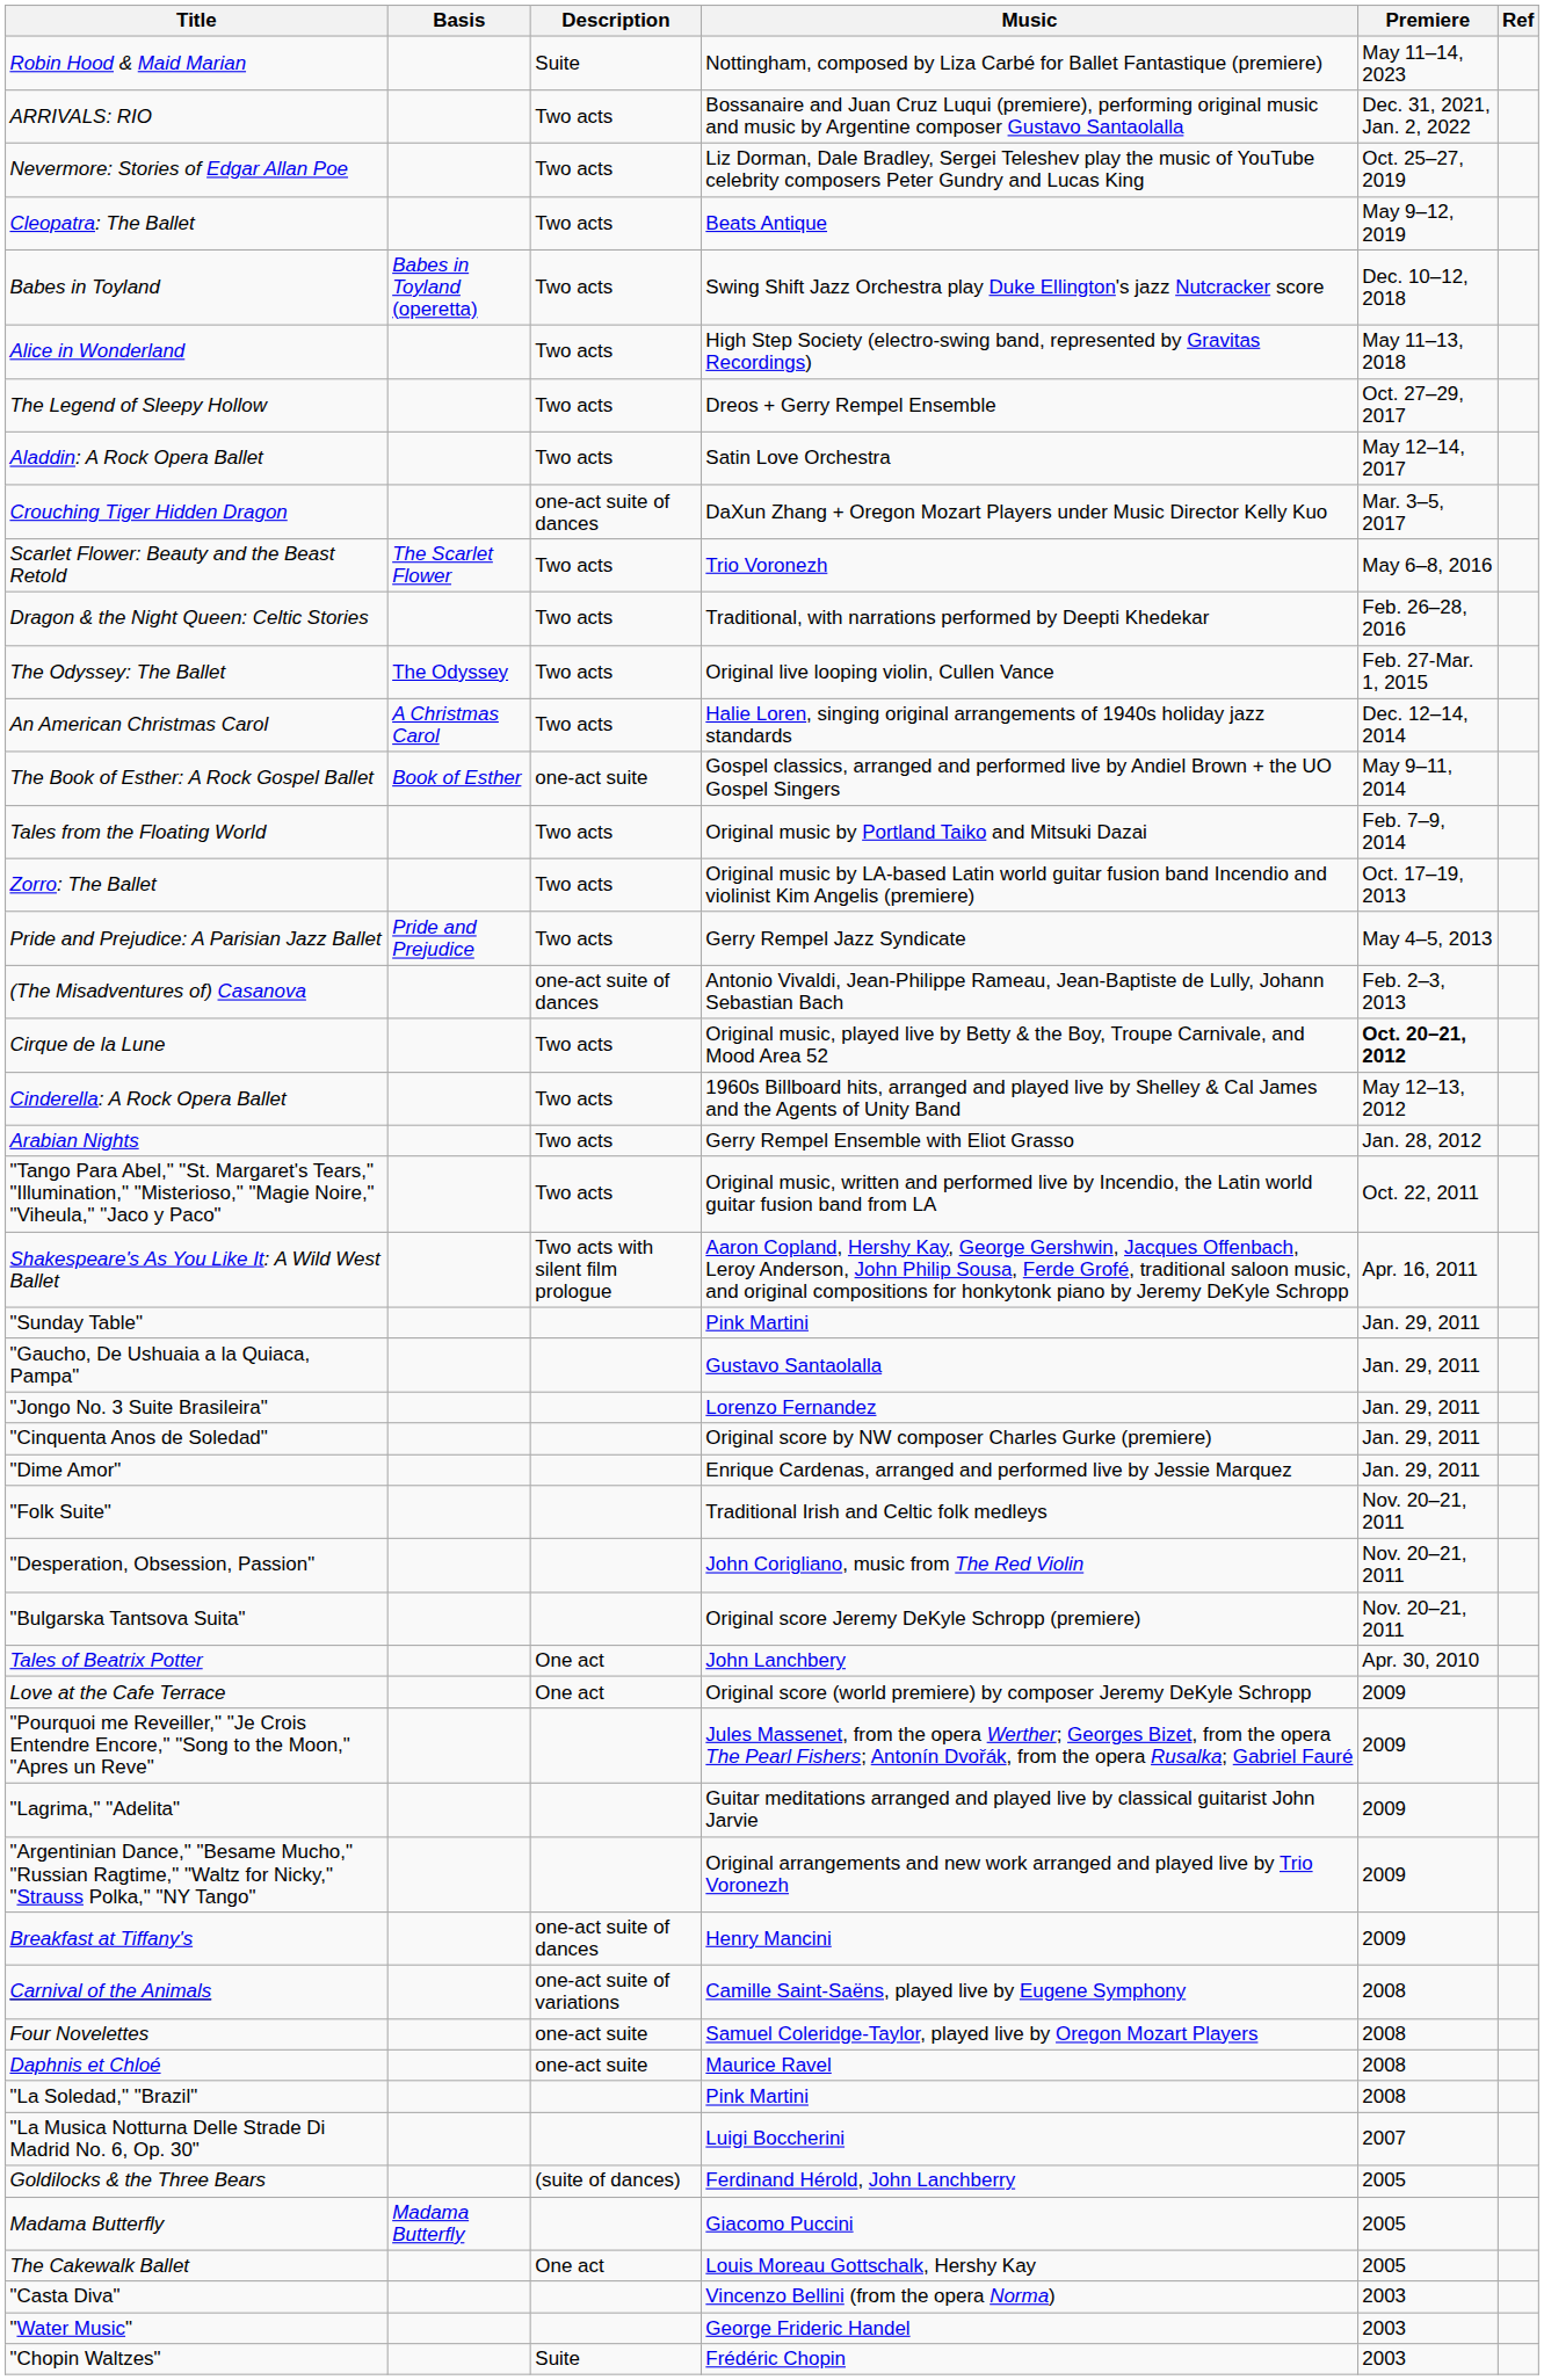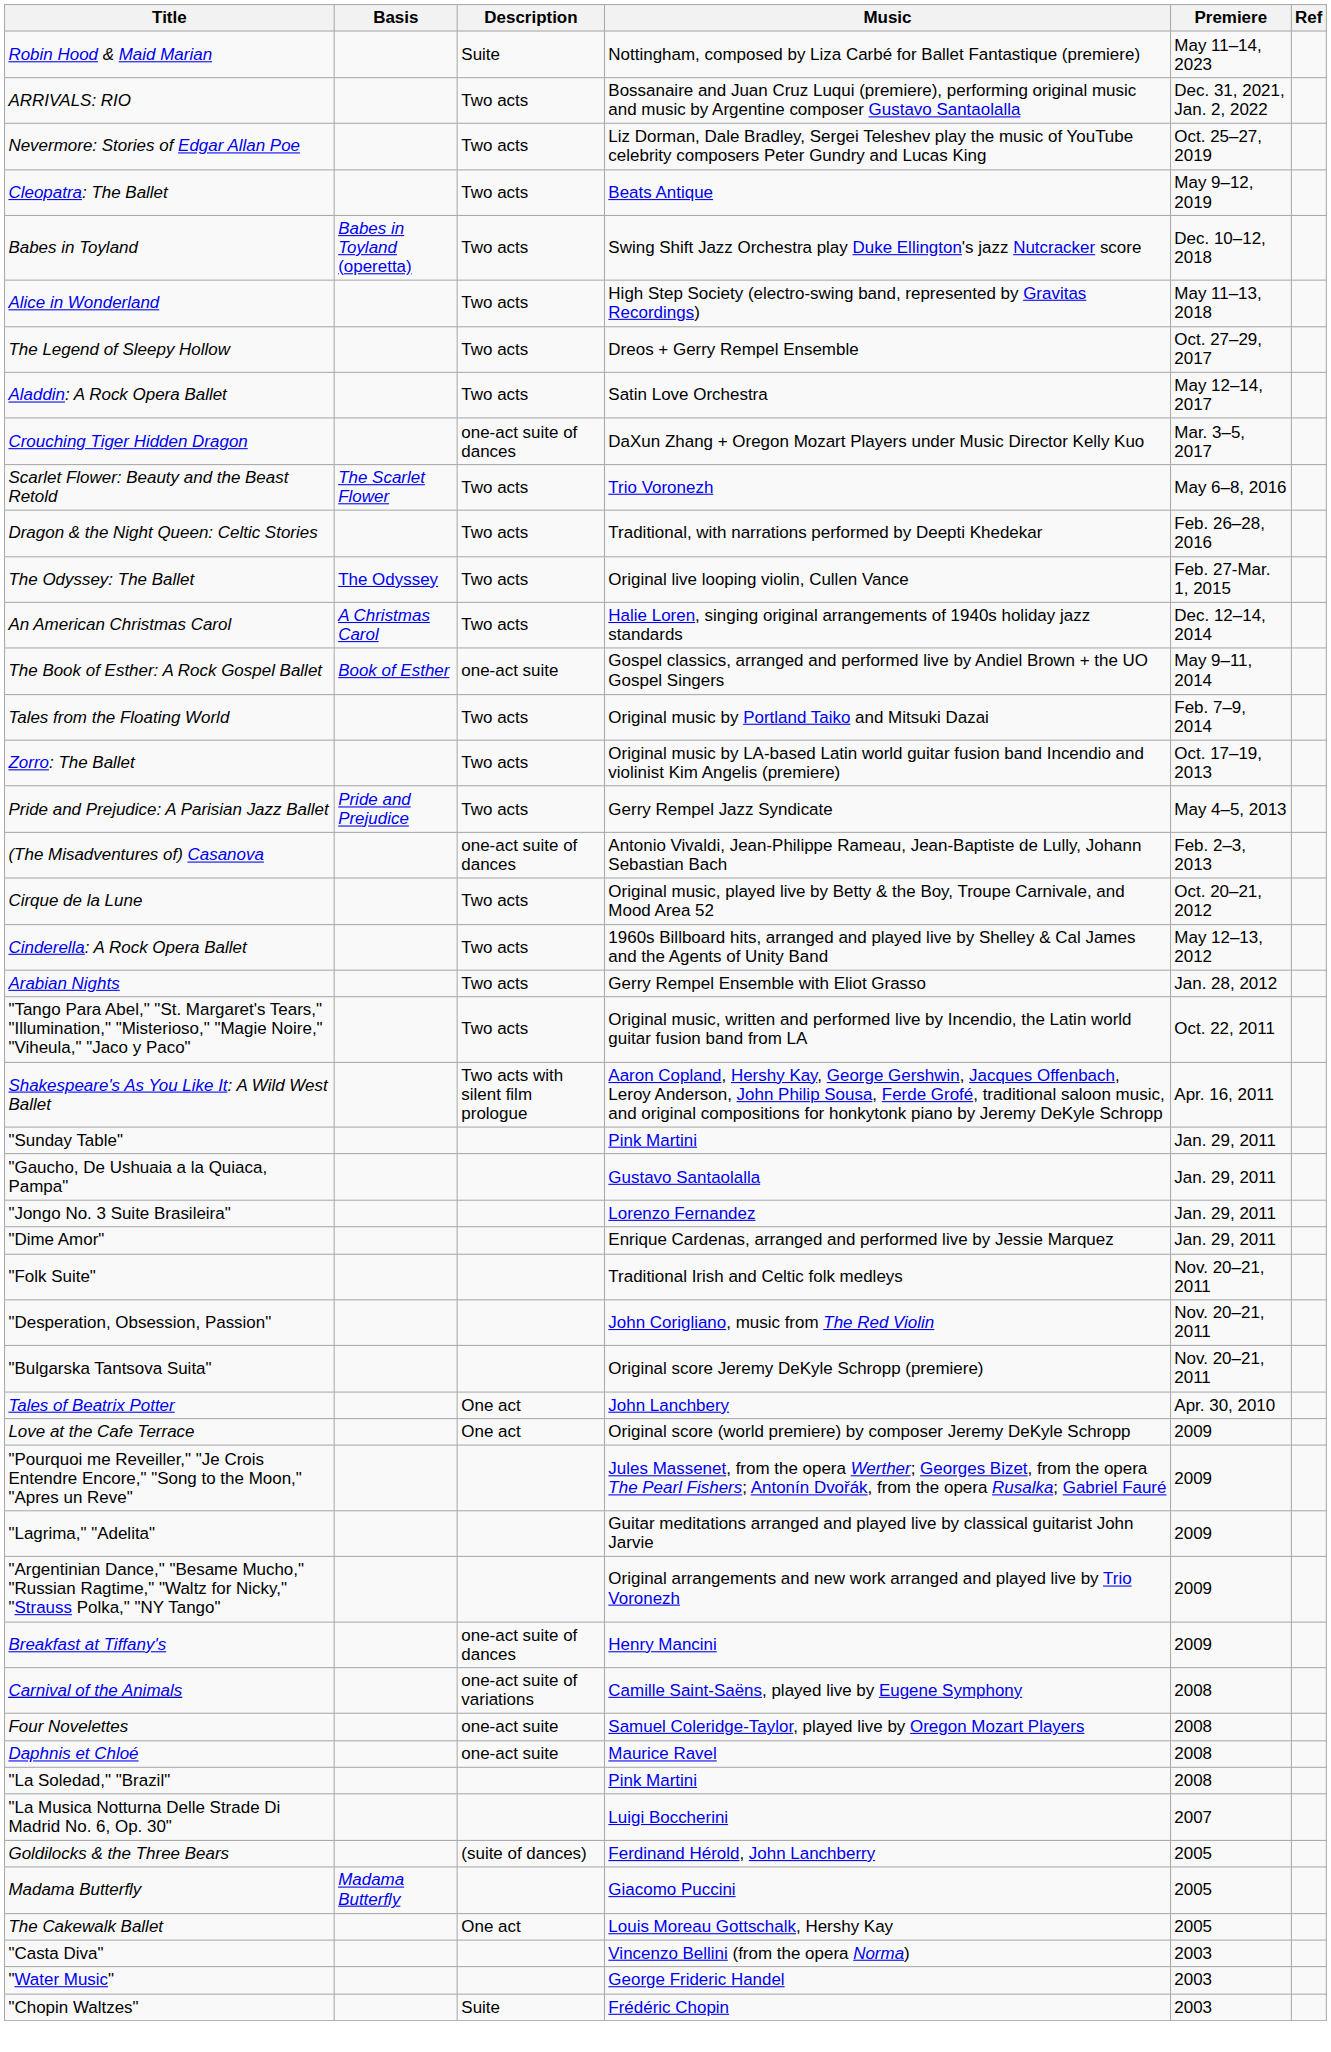 <table class="wikitable mw-collapsible">
 <tr>
 <th>Title</th>
 <th>Basis</th>
 <th>Description</th>
 <th>Music</th>
 <th>Premiere</th>
 <th>Ref</th>
 </tr>
 <tr>
 <td><em><a href='#'>Robin Hood</a> & <a href='#'>Maid Marian</a></em></td>
 <td></td>
 <td>Suite</td>
 <td>Nottingham, composed by Liza Carbé for Ballet Fantastique (premiere)</td>
 <td>May 11–14, 2023</td>
 <td></td>
 </tr>
 <tr>
 <td><em>ARRIVALS: RIO</em></td>
 <td></td>
 <td>Two acts</td>
 <td>Bossanaire and Juan Cruz Luqui (premiere), performing original music and music by Argentine composer <a href='#'>Gustavo Santaolalla</a></td>
 <td>Dec. 31, 2021, Jan. 2, 2022</td>
 <td></td>
 </tr>
 <tr>
 <td><em>Nevermore: Stories of <a href='#'>Edgar Allan Poe</a></em></td>
 <td></td>
 <td>Two acts</td>
 <td>Liz Dorman, Dale Bradley, Sergei Teleshev play the music of YouTube celebrity composers Peter Gundry and Lucas King</td>
 <td>Oct. 25–27, 2019</td>
 <td></td>
 </tr>
 <tr>
 <td><em><a href='#'>Cleopatra</a>: The Ballet</em></td>
 <td></td>
 <td>Two acts</td>
 <td><a href='#'>Beats Antique</a></td>
 <td>May 9–12, 2019</td>
 <td></td>
 </tr>
 <tr>
 <td><em>Babes in Toyland</em></td>
 <td><a href='#'><em>Babes in Toyland</em> (operetta)</a></td>
 <td>Two acts</td>
 <td>Swing Shift Jazz Orchestra play <a href='#'>Duke Ellington</a>'s jazz <a href='#'>Nutcracker</a> score</td>
 <td>Dec. 10–12, 2018</td>
 <td></td>
 </tr>
 <tr>
 <td><em><a href='#'>Alice in Wonderland</a></em></td>
 <td></td>
 <td>Two acts</td>
 <td>High Step Society (electro-swing band, represented by <a href='#'>Gravitas Recordings</a>)</td>
 <td>May 11–13, 2018</td>
 <td></td>
 </tr>
 <tr>
 <td><em>The Legend of Sleepy Hollow</em></td>
 <td></td>
 <td>Two acts</td>
 <td>Dreos + Gerry Rempel Ensemble</td>
 <td>Oct. 27–29, 2017</td>
 <td></td>
 </tr>
 <tr>
 <td><em><a href='#'>Aladdin</a>: A Rock Opera Ballet</em></td>
 <td></td>
 <td>Two acts</td>
 <td>Satin Love Orchestra</td>
 <td>May 12–14, 2017</td>
 <td></td>
 </tr>
 <tr>
 <td><em><a href='#'>Crouching Tiger Hidden Dragon</a></em></td>
 <td></td>
 <td>one-act suite of dances</td>
 <td>DaXun Zhang + Oregon Mozart Players under Music Director Kelly Kuo</td>
 <td>Mar. 3–5, 2017</td>
 <td></td>
 </tr>
 <tr>
 <td><em>Scarlet Flower: Beauty and the Beast Retold</em></td>
 <td><a href='#'><em>The Scarlet Flower</em></a></td>
 <td>Two acts</td>
 <td><a href='#'>Trio Voronezh</a></td>
 <td>May 6–8, 2016</td>
 <td></td>
 </tr>
 <tr>
 <td><em>Dragon & the Night Queen: Celtic Stories</em></td>
 <td></td>
 <td>Two acts</td>
 <td>Traditional, with narrations performed by Deepti Khedekar</td>
 <td>Feb. 26–28, 2016</td>
 <td></td>
 </tr>
 <tr>
 <td><em>The Odyssey: The Ballet</em></td>
 <td><a href='#'>The Odyssey</a></td>
 <td>Two acts</td>
 <td>Original live looping violin, Cullen Vance</td>
 <td>Feb. 27-Mar. 1, 2015</td>
 <td></td>
 </tr>
 <tr>
 <td><em>An American Christmas Carol</em></td>
 <td><em><a href='#'>A Christmas Carol</a></em></td>
 <td>Two acts</td>
 <td><a href='#'>Halie Loren</a>, singing original arrangements of 1940s holiday jazz standards</td>
 <td>Dec. 12–14, 2014</td>
 <td></td>
 </tr>
 <tr>
 <td><em>The Book of Esther: A Rock Gospel Ballet</em></td>
 <td><em><a href='#'>Book of Esther</a></em></td>
 <td>one-act suite</td>
 <td>Gospel classics, arranged and performed live by Andiel Brown + the UO Gospel Singers</td>
 <td>May 9–11, 2014</td>
 <td></td>
 </tr>
 <tr>
 <td><em>Tales from the Floating World</em></td>
 <td></td>
 <td>Two acts</td>
 <td>Original music by <a href='#'>Portland Taiko</a> and Mitsuki Dazai</td>
 <td>Feb. 7–9, 2014</td>
 <td></td>
 </tr>
 <tr>
 <td><em><a href='#'>Zorro</a>: The Ballet</em></td>
 <td></td>
 <td>Two acts</td>
 <td>Original music by LA-based Latin world guitar fusion band Incendio and violinist Kim Angelis (premiere)</td>
 <td>Oct. 17–19, 2013</td>
 <td></td>
 </tr>
 <tr>
 <td><em>Pride and Prejudice: A Parisian Jazz Ballet</em></td>
 <td><em><a href='#'>Pride and Prejudice</a></em></td>
 <td>Two acts</td>
 <td>Gerry Rempel Jazz Syndicate</td>
 <td>May 4–5, 2013</td>
 <td></td>
 </tr>
 <tr>
 <td><em>(The Misadventures of) <a href='#'>Casanova</a></em></td>
 <td></td>
 <td>one-act suite of dances</td>
 <td>Antonio Vivaldi, Jean-Philippe Rameau, Jean-Baptiste de Lully, Johann Sebastian Bach</td>
 <td>Feb. 2–3, 2013</td>
 <td></td>
 </tr>
 <tr>
 <td><em>Cirque de la Lune</em></td>
 <td></td>
 <td>Two acts</td>
 <td>Original music, played live by Betty & the Boy, Troupe Carnivale, and Mood Area 52</td>
-<td><strong>Oct. 20–21, 2012</strong></td>
+<td>Oct. 20–21, 2012</td>
 <td></td>
 </tr>
 <tr>
 <td><em><a href='#'>Cinderella</a>: A Rock Opera Ballet</em></td>
 <td></td>
 <td>Two acts</td>
 <td>1960s Billboard hits, arranged and played live by Shelley & Cal James and the Agents of Unity Band</td>
 <td>May 12–13, 2012</td>
 <td></td>
 </tr>
 <tr>
 <td><em><a href='#'>Arabian Nights</a></em></td>
 <td></td>
 <td>Two acts</td>
 <td>Gerry Rempel Ensemble with Eliot Grasso</td>
 <td>Jan. 28, 2012</td>
 <td></td>
 </tr>
 <tr>
 <td>"Tango Para Abel," "St. Margaret's Tears," "Illumination," "Misterioso," "Magie Noire," "Viheula," "Jaco y Paco"</td>
 <td></td>
 <td>Two acts</td>
 <td>Original music, written and performed live by Incendio, the Latin world guitar fusion band from LA</td>
 <td>Oct. 22, 2011</td>
 <td></td>
 </tr>
 <tr>
 <td><em><a href='#'>Shakespeare's As You Like It</a>: A Wild West Ballet</em></td>
 <td></td>
 <td>Two acts with silent film prologue</td>
 <td><a href='#'>Aaron Copland</a>, <a href='#'>Hershy Kay</a>, <a href='#'>George Gershwin</a>, <a href='#'>Jacques Offenbach</a>, Leroy Anderson, <a href='#'>John Philip Sousa</a>, <a href='#'>Ferde Grofé</a>, traditional saloon music, and original compositions for honkytonk piano by Jeremy DeKyle Schropp</td>
 <td>Apr. 16, 2011</td>
 <td></td>
 </tr>
 <tr>
 <td>"Sunday Table"</td>
 <td></td>
 <td></td>
 <td><a href='#'>Pink Martini</a></td>
 <td>Jan. 29, 2011</td>
 <td></td>
 </tr>
 <tr>
 <td>"Gaucho, De Ushuaia a la Quiaca, Pampa"</td>
 <td></td>
 <td></td>
 <td><a href='#'>Gustavo Santaolalla</a></td>
 <td>Jan. 29, 2011</td>
 <td></td>
 </tr>
 <tr>
 <td>"Jongo No. 3 Suite Brasileira"</td>
 <td></td>
 <td></td>
 <td><a href='#'>Lorenzo Fernandez</a></td>
-<td>Jan. 29, 2011</td>
-<td></td>
-</tr>
-<tr>
-<td>"Cinquenta Anos de Soledad"</td>
-<td></td>
-<td></td>
-<td>Original score by NW composer Charles Gurke (premiere)</td>
 <td>Jan. 29, 2011</td>
 <td></td>
 </tr>
 <tr>
 <td>"Dime Amor"</td>
 <td></td>
 <td></td>
 <td>Enrique Cardenas, arranged and performed live by Jessie Marquez</td>
 <td>Jan. 29, 2011</td>
 <td></td>
 </tr>
 <tr>
 <td>"Folk Suite"</td>
 <td></td>
 <td></td>
 <td>Traditional Irish and Celtic folk medleys</td>
 <td>Nov. 20–21, 2011</td>
 <td></td>
 </tr>
 <tr>
 <td>"Desperation, Obsession, Passion"</td>
 <td></td>
 <td></td>
 <td><a href='#'>John Corigliano</a>, music from <em><a href='#'>The Red Violin</a></em></td>
 <td>Nov. 20–21, 2011</td>
 <td></td>
 </tr>
 <tr>
 <td>"Bulgarska Tantsova Suita"</td>
 <td></td>
 <td></td>
 <td>Original score Jeremy DeKyle Schropp (premiere)</td>
 <td>Nov. 20–21, 2011</td>
 <td></td>
 </tr>
 <tr>
 <td><em><a href='#'>Tales of Beatrix Potter</a></em></td>
 <td></td>
 <td>One act</td>
 <td><a href='#'>John Lanchbery</a></td>
 <td>Apr. 30, 2010</td>
 <td></td>
 </tr>
 <tr>
 <td><em>Love at the Cafe Terrace</em></td>
 <td></td>
 <td>One act</td>
 <td>Original score (world premiere) by composer Jeremy DeKyle Schropp</td>
 <td>2009</td>
 <td></td>
 </tr>
 <tr>
 <td>"Pourquoi me Reveiller," "Je Crois Entendre Encore," "Song to the Moon," "Apres un Reve"</td>
 <td></td>
 <td></td>
 <td><a href='#'>Jules Massenet</a>, from the opera <em><a href='#'>Werther</a></em>; <a href='#'>Georges Bizet</a>, from the opera <em><a href='#'>The Pearl Fishers</a></em>; <a href='#'>Antonín Dvořák</a>, from the opera <em><a href='#'>Rusalka</a></em>; <a href='#'>Gabriel Fauré</a></td>
 <td>2009</td>
 <td></td>
 </tr>
 <tr>
 <td>"Lagrima," "Adelita"</td>
 <td></td>
 <td></td>
 <td>Guitar meditations arranged and played live by classical guitarist John Jarvie</td>
 <td>2009</td>
 <td></td>
 </tr>
 <tr>
 <td>"Argentinian Dance," "Besame Mucho," "Russian Ragtime," "Waltz for Nicky," "<a href='#'>Strauss</a> Polka," "NY Tango"</td>
 <td></td>
 <td></td>
 <td>Original arrangements and new work arranged and played live by <a href='#'>Trio Voronezh</a></td>
 <td>2009</td>
 <td></td>
 </tr>
 <tr>
 <td><em><a href='#'>Breakfast at Tiffany's</a></em></td>
 <td></td>
 <td>one-act suite of dances</td>
 <td><a href='#'>Henry Mancini</a></td>
 <td>2009</td>
 <td></td>
 </tr>
 <tr>
 <td><em><u><a href='#'>Carnival of the Animals</a></u></em></td>
 <td></td>
 <td>one-act suite of variations</td>
 <td><a href='#'>Camille Saint-Saëns</a>, played live by <a href='#'>Eugene Symphony</a></td>
 <td>2008</td>
 <td></td>
 </tr>
 <tr>
 <td><em>Four Novelettes</em></td>
 <td></td>
 <td>one-act suite</td>
 <td><a href='#'>Samuel Coleridge-Taylor</a>, played live by <a href='#'>Oregon Mozart Players</a></td>
 <td>2008</td>
 <td></td>
 </tr>
 <tr>
 <td><em><a href='#'>Daphnis et Chloé</a></em></td>
 <td></td>
 <td>one-act suite</td>
 <td><a href='#'>Maurice Ravel</a></td>
 <td>2008</td>
 <td></td>
 </tr>
 <tr>
 <td>"La Soledad," "Brazil"</td>
 <td></td>
 <td></td>
 <td><a href='#'>Pink Martini</a></td>
 <td>2008</td>
 <td></td>
 </tr>
 <tr>
 <td>"La Musica Notturna Delle Strade Di Madrid No. 6, Op. 30"</td>
 <td></td>
 <td></td>
 <td><a href='#'>Luigi Boccherini</a></td>
 <td>2007</td>
 <td></td>
 </tr>
 <tr>
 <td><em>Goldilocks & the Three Bears</em></td>
 <td></td>
 <td>(suite of dances)</td>
 <td><a href='#'>Ferdinand Hérold</a>, <a href='#'>John Lanchberry</a></td>
 <td>2005</td>
 <td></td>
 </tr>
 <tr>
 <td><em>Madama Butterfly</em></td>
 <td><em><a href='#'>Madama Butterfly</a></em></td>
 <td></td>
 <td><a href='#'>Giacomo Puccini</a></td>
 <td>2005</td>
 <td></td>
 </tr>
 <tr>
 <td><em>The Cakewalk Ballet</em></td>
 <td></td>
 <td>One act</td>
 <td><a href='#'>Louis Moreau Gottschalk</a>, Hershy Kay</td>
 <td>2005</td>
 <td></td>
 </tr>
 <tr>
 <td>"Casta Diva"</td>
 <td></td>
 <td></td>
 <td><a href='#'>Vincenzo Bellini</a> (from the opera <em><a href='#'>Norma</a></em>)</td>
 <td>2003</td>
 <td></td>
 </tr>
 <tr>
 <td>"<a href='#'>Water Music</a>"</td>
 <td></td>
 <td></td>
 <td><a href='#'>George Frideric Handel</a></td>
 <td>2003</td>
 <td></td>
 </tr>
 <tr>
 <td>"Chopin Waltzes"</td>
 <td></td>
 <td>Suite</td>
 <td><a href='#'>Frédéric Chopin</a></td>
 <td>2003</td>
 <td></td>
 </tr>
 </table>
